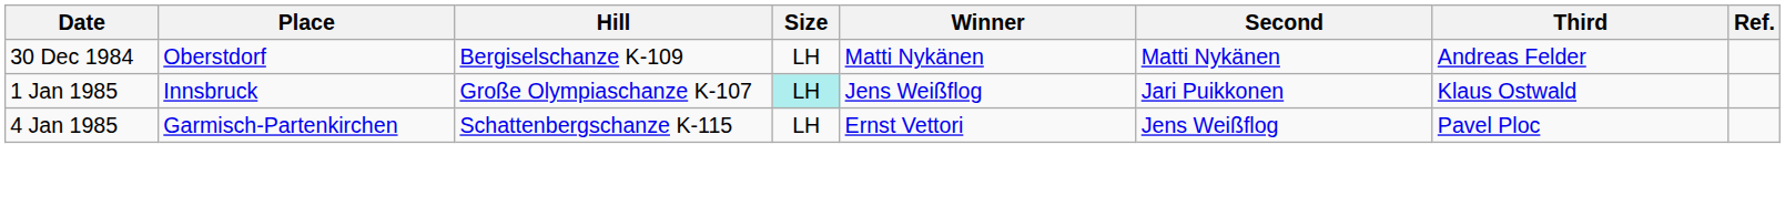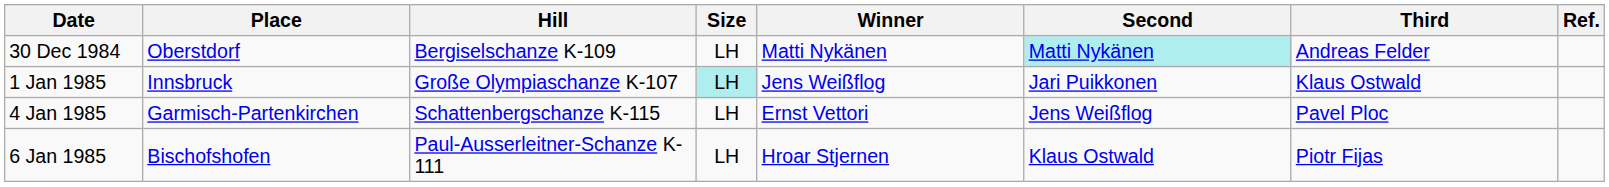 <table class="wikitable" style="font-size:95%;">
 <tr>
 <th width="100">Date</th>
 <th width="200">Place</th>
 <th width="215">Hill</th>
 <th width="40">Size</th>
 <th width="200">Winner</th>
 <th width="200">Second</th>
 <th width="200">Third</th>
 <th width="10">Ref.</th>
 </tr>
 <tr>
 <td>30 Dec 1984</td>
 <td> <a href='#'>Oberstdorf</a></td>
 <td><a href='#'>Bergiselschanze</a> K-109</td>
 <td align=center>LH</td>
 <td> <a href='#'>Matti Nykänen</a></td>
-<td> <a href='#'>Matti Nykänen</a></td>
+<td style="background: paleturquoise;"> <a href='#'>Matti Nykänen</a></td>
 <td> <a href='#'>Andreas Felder</a></td>
 <td></td>
 </tr>
 <tr>
 <td>1 Jan 1985</td>
 <td> <a href='#'>Innsbruck</a></td>
 <td><a href='#'>Große Olympiaschanze</a> K-107</td>
 <td align=center style="background: paleturquoise;">LH</td>
 <td> <a href='#'>Jens Weißflog</a></td>
 <td> <a href='#'>Jari Puikkonen</a></td>
 <td> <a href='#'>Klaus Ostwald</a></td>
 <td></td>
 </tr>
 <tr>
 <td>4 Jan 1985</td>
 <td> <a href='#'>Garmisch-Partenkirchen</a></td>
 <td><a href='#'>Schattenbergschanze</a> K-115</td>
 <td align=center>LH</td>
 <td> <a href='#'>Ernst Vettori</a></td>
 <td> <a href='#'>Jens Weißflog</a></td>
 <td> <a href='#'>Pavel Ploc</a></td>
 <td></td>
 </tr>
+<tr>
+<td>6 Jan 1985</td>
+<td> <a href='#'>Bischofshofen</a></td>
+<td><a href='#'>Paul-Ausserleitner-Schanze</a> K-111</td>
+<td align=center>LH</td>
+<td> <a href='#'>Hroar Stjernen</a></td>
+<td> <a href='#'>Klaus Ostwald</a></td>
+<td> <a href='#'>Piotr Fijas</a></td>
+<td></td>
+</tr>
 </table>
